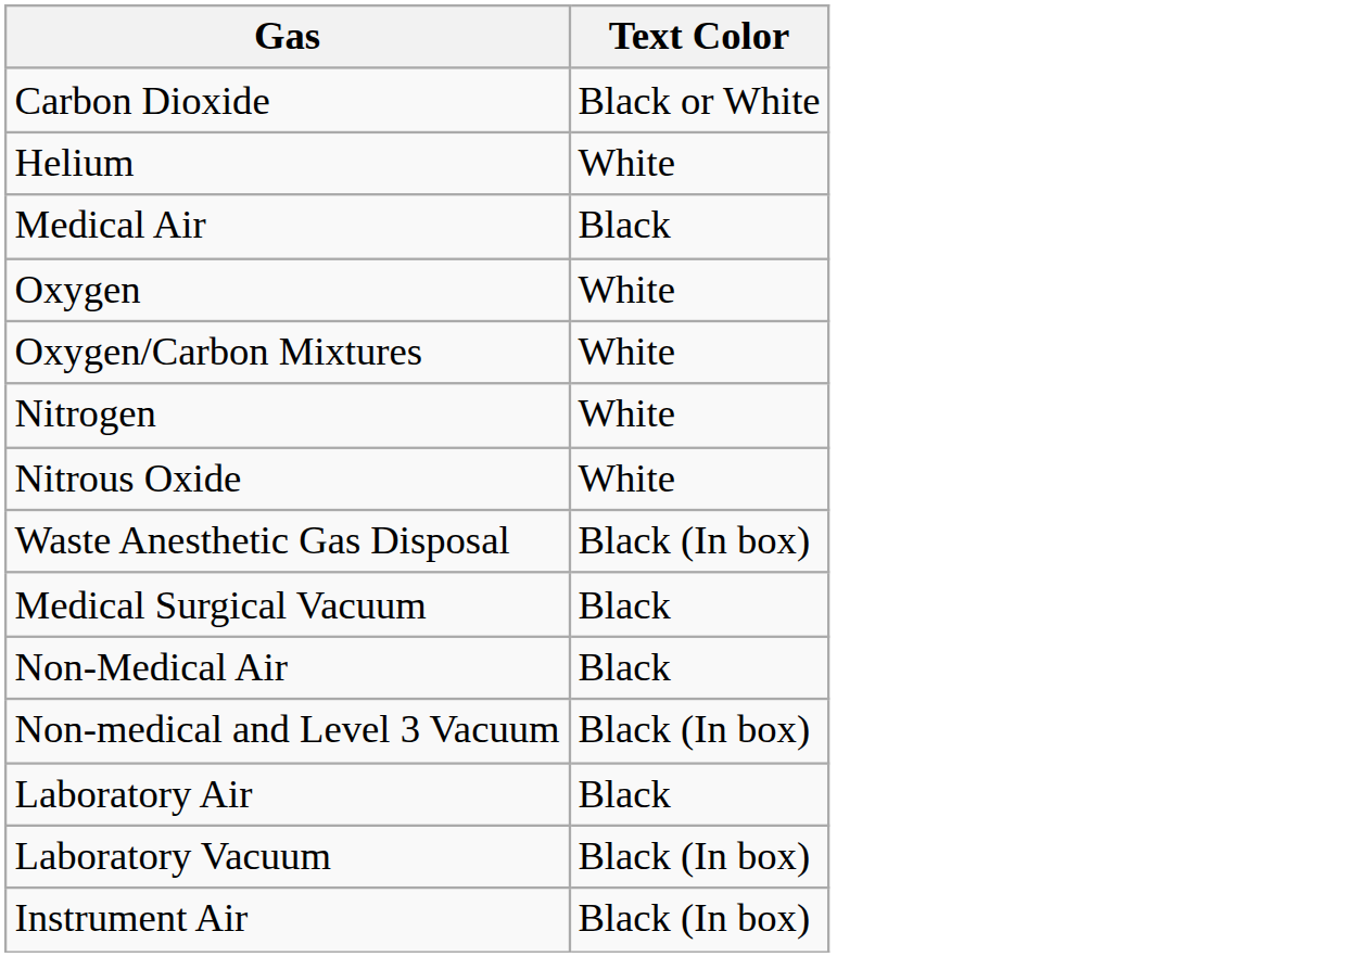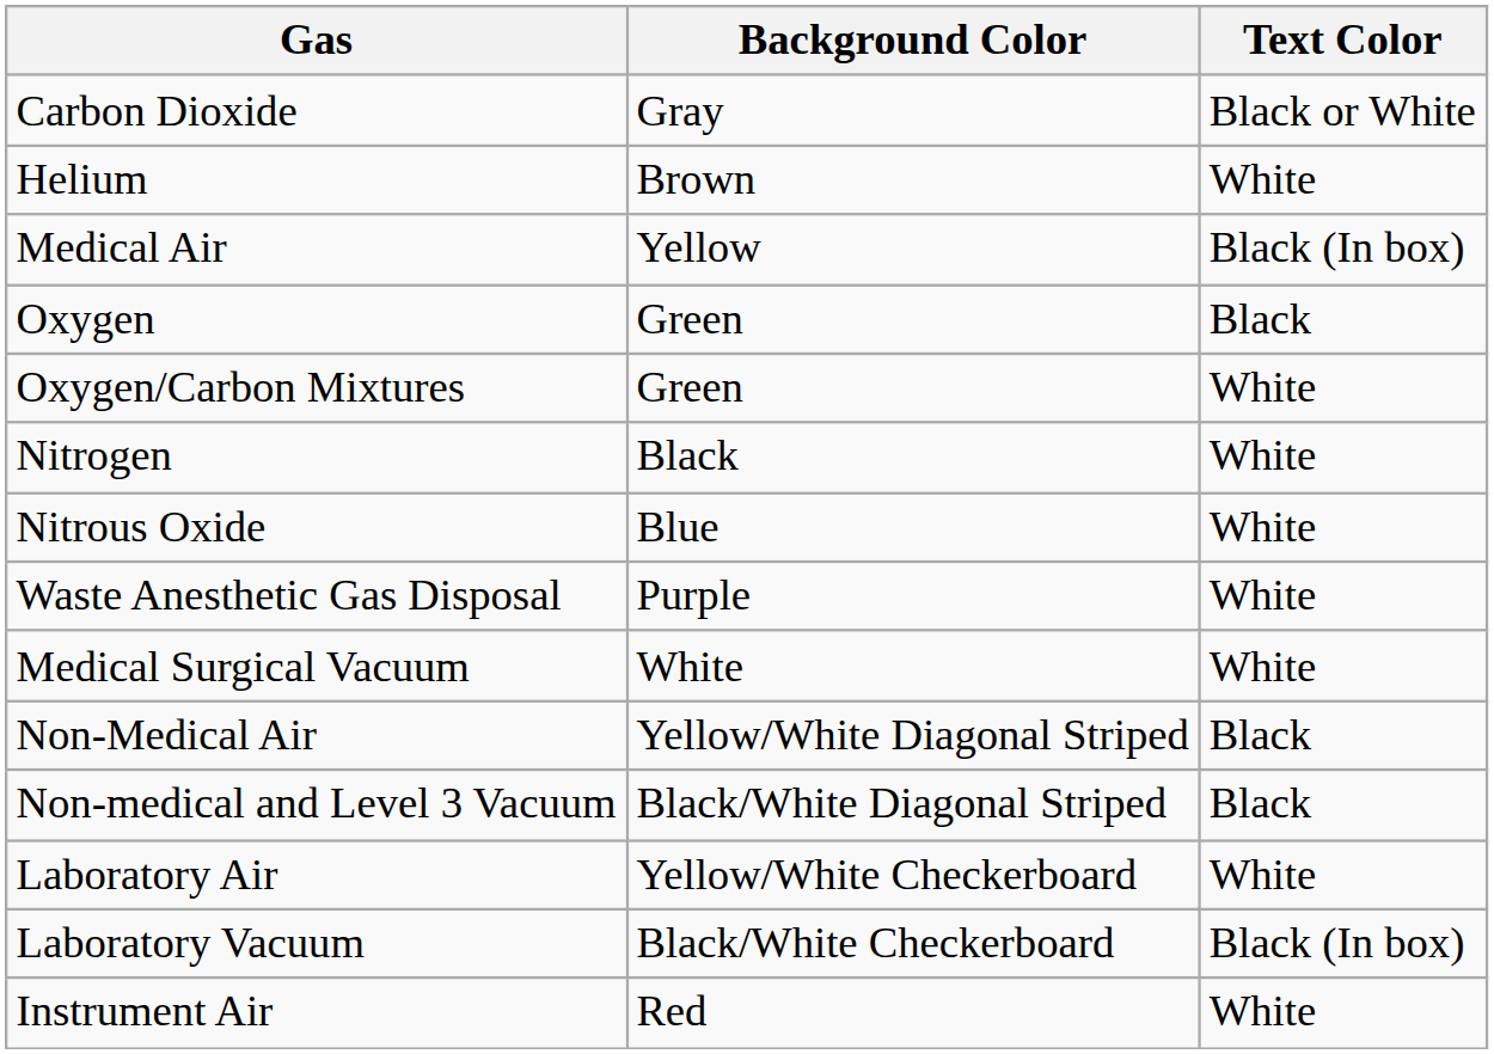 <table class="wikitable">
 <tr>
 <th>Gas</th>
+<th>Background Color</th>
 <th>Text Color</th>
 </tr>
 <tr>
 <td>Carbon Dioxide</td>
+<td>Gray</td>
 <td>Black or White</td>
 </tr>
 <tr>
 <td>Helium</td>
+<td>Brown</td>
 <td>White</td>
 </tr>
 <tr>
 <td>Medical Air</td>
+<td>Yellow</td>
+<td>Black (In box)</td>
+</tr>
+<tr>
+<td>Oxygen</td>
+<td>Green</td>
 <td>Black</td>
 </tr>
 <tr>
-<td>Oxygen</td>
-<td>White</td>
-</tr>
-<tr>
 <td>Oxygen/Carbon Mixtures</td>
+<td>Green</td>
 <td>White</td>
 </tr>
 <tr>
 <td>Nitrogen</td>
+<td>Black</td>
 <td>White</td>
 </tr>
 <tr>
 <td>Nitrous Oxide</td>
+<td>Blue</td>
 <td>White</td>
 </tr>
 <tr>
 <td>Waste Anesthetic Gas Disposal</td>
-<td>Black (In box)</td>
+<td>Purple</td>
+<td>White</td>
 </tr>
 <tr>
 <td>Medical Surgical Vacuum</td>
-<td>Black</td>
+<td>White</td>
+<td>White</td>
 </tr>
 <tr>
 <td>Non-Medical Air</td>
+<td>Yellow/White Diagonal Striped</td>
 <td>Black</td>
 </tr>
 <tr>
 <td>Non-medical and Level 3 Vacuum</td>
-<td>Black (In box)</td>
+<td>Black/White Diagonal Striped</td>
+<td>Black</td>
 </tr>
 <tr>
 <td>Laboratory Air</td>
-<td>Black</td>
+<td>Yellow/White Checkerboard</td>
+<td>White</td>
 </tr>
 <tr>
 <td>Laboratory Vacuum</td>
+<td>Black/White Checkerboard</td>
 <td>Black (In box)</td>
 </tr>
 <tr>
 <td>Instrument Air</td>
-<td>Black (In box)</td>
+<td>Red</td>
+<td>White</td>
 </tr>
 </table>
